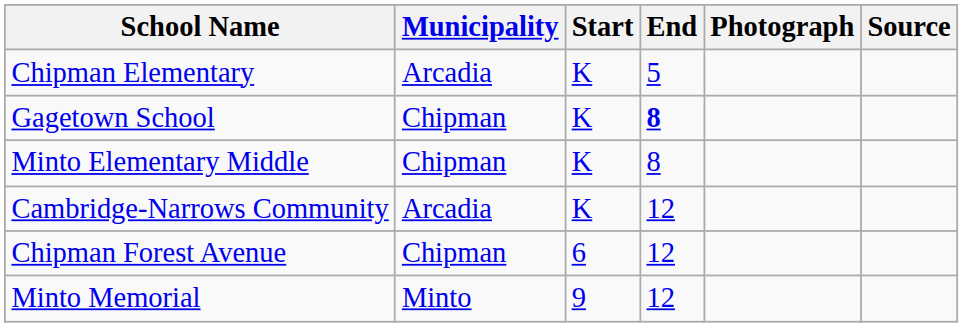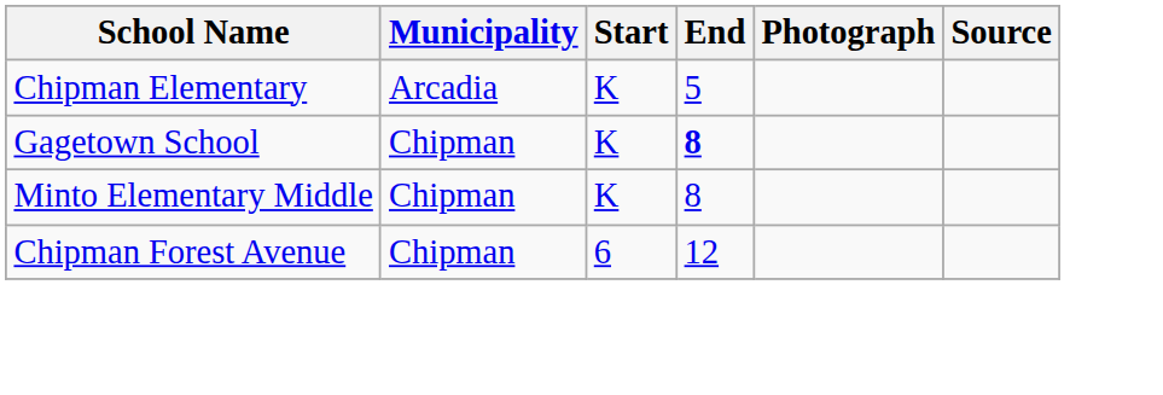 <table class="wikitable sortable">
 <tr>
 <th>School Name</th>
 <th><a href='#'>Municipality</a></th>
 <th>Start</th>
 <th>End</th>
 <th>Photograph</th>
 <th>Source</th>
 </tr>
 <tr>
 <td><a href='#'>Chipman Elementary</a></td>
 <td><a href='#'>Arcadia</a></td>
 <td><a href='#'>K</a></td>
 <td><a href='#'>5</a></td>
 <td></td>
 <td></td>
 </tr>
 <tr>
 <td><a href='#'>Gagetown School</a></td>
 <td><a href='#'>Chipman</a></td>
 <td><a href='#'>K</a></td>
 <td><strong><a href='#'>8</a></strong></td>
 <td></td>
 <td></td>
 </tr>
 <tr>
 <td><a href='#'>Minto Elementary Middle</a></td>
 <td><a href='#'>Chipman</a></td>
 <td><a href='#'>K</a></td>
 <td><a href='#'>8</a></td>
 <td></td>
 <td></td>
 </tr>
 <tr>
-<td><a href='#'>Cambridge-Narrows Community</a></td>
-<td><a href='#'>Arcadia</a></td>
-<td><a href='#'>K</a></td>
-<td><a href='#'>12</a></td>
-<td></td>
-<td></td>
-</tr>
-<tr>
 <td><a href='#'>Chipman Forest Avenue</a></td>
 <td><a href='#'>Chipman</a></td>
 <td><a href='#'>6</a></td>
 <td><a href='#'>12</a></td>
 <td></td>
 <td></td>
 </tr>
-<tr>
-<td><a href='#'>Minto Memorial</a></td>
-<td><a href='#'>Minto</a></td>
-<td><a href='#'>9</a></td>
-<td><a href='#'>12</a></td>
-<td></td>
-<td></td>
-</tr>
 </table>
